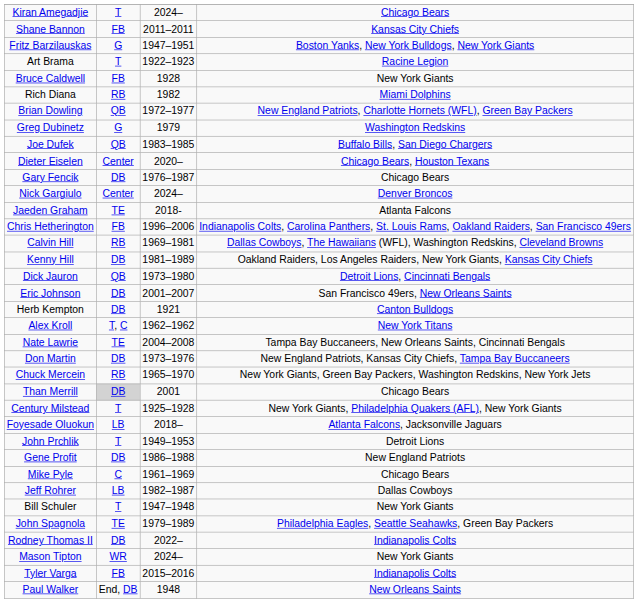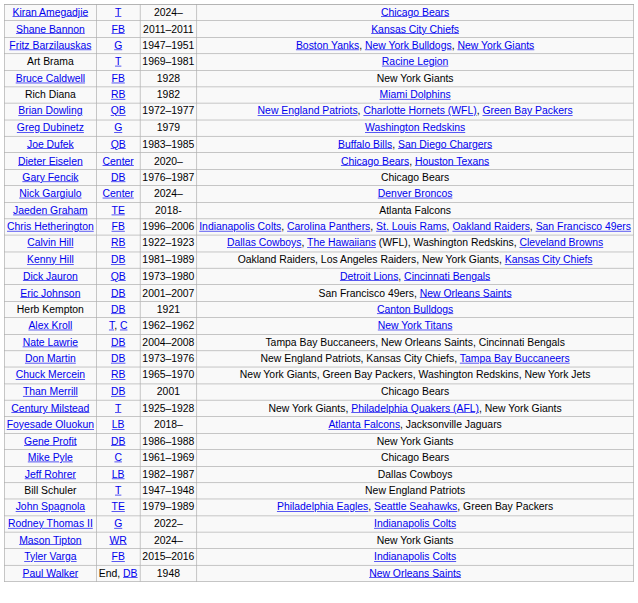 <table class="wikitable" style="text-align:center">
 <tr>
 </tr>
 <tr>
 <td><a href='#'>Kiran Amegadjie</a></td>
 <td><a href='#'>T</a></td>
 <td>2024–</td>
 <td><a href='#'>Chicago Bears</a></td>
 </tr>
 <tr>
 <td><a href='#'>Shane Bannon</a></td>
 <td><a href='#'>FB</a></td>
 <td>2011–2011</td>
 <td><a href='#'>Kansas City Chiefs</a></td>
 </tr>
 <tr>
 <td><a href='#'>Fritz Barzilauskas</a></td>
 <td><a href='#'>G</a></td>
 <td>1947–1951</td>
 <td><a href='#'>Boston Yanks</a>, <a href='#'>New York Bulldogs</a>, <a href='#'>New York Giants</a></td>
 </tr>
 <tr>
 <td>Art Brama</td>
 <td><a href='#'>T</a></td>
-<td>1922–1923</td>
+<td>1969–1981</td>
 <td><a href='#'>Racine Legion</a></td>
 </tr>
 <tr>
 <td><a href='#'>Bruce Caldwell</a></td>
 <td><a href='#'>FB</a></td>
 <td>1928</td>
 <td>New York Giants</td>
 </tr>
 <tr>
 <td>Rich Diana</td>
 <td><a href='#'>RB</a></td>
 <td>1982</td>
 <td><a href='#'>Miami Dolphins</a></td>
 </tr>
 <tr>
 <td><a href='#'>Brian Dowling</a></td>
 <td><a href='#'>QB</a></td>
 <td>1972–1977</td>
 <td><a href='#'>New England Patriots</a>, <a href='#'>Charlotte Hornets (WFL)</a>, <a href='#'>Green Bay Packers</a></td>
 </tr>
 <tr>
 <td><a href='#'>Greg Dubinetz</a></td>
 <td><a href='#'>G</a></td>
 <td>1979</td>
 <td><a href='#'>Washington Redskins</a></td>
 </tr>
 <tr>
 <td><a href='#'>Joe Dufek</a></td>
 <td><a href='#'>QB</a></td>
 <td>1983–1985</td>
 <td><a href='#'>Buffalo Bills</a>, <a href='#'>San Diego Chargers</a></td>
 </tr>
 <tr>
 <td><a href='#'>Dieter Eiselen</a></td>
 <td><a href='#'>Center</a></td>
 <td>2020–</td>
 <td><a href='#'>Chicago Bears</a>, <a href='#'>Houston Texans</a></td>
 </tr>
 <tr>
 <td><a href='#'>Gary Fencik</a></td>
 <td><a href='#'>DB</a></td>
 <td>1976–1987</td>
 <td>Chicago Bears</td>
 </tr>
 <tr>
 <td><a href='#'>Nick Gargiulo</a></td>
 <td><a href='#'>Center</a></td>
 <td>2024–</td>
 <td><a href='#'>Denver Broncos</a></td>
 </tr>
 <tr>
 <td><a href='#'>Jaeden Graham</a></td>
 <td><a href='#'>TE</a></td>
 <td>2018-</td>
 <td>Atlanta Falcons</td>
 </tr>
 <tr>
 <td><a href='#'>Chris Hetherington</a></td>
 <td><a href='#'>FB</a></td>
 <td>1996–2006</td>
 <td><a href='#'>Indianapolis Colts</a>, <a href='#'>Carolina Panthers</a>, <a href='#'>St. Louis Rams</a>, <a href='#'>Oakland Raiders</a>, <a href='#'>San Francisco 49ers</a></td>
 </tr>
 <tr>
 <td><a href='#'>Calvin Hill</a></td>
 <td><a href='#'>RB</a></td>
-<td>1969–1981</td>
+<td>1922–1923</td>
 <td><a href='#'>Dallas Cowboys</a>, <a href='#'>The Hawaiians</a> (WFL), Washington Redskins, <a href='#'>Cleveland Browns</a></td>
 </tr>
 <tr>
 <td><a href='#'>Kenny Hill</a></td>
 <td><a href='#'>DB</a></td>
 <td>1981–1989</td>
 <td>Oakland Raiders, Los Angeles Raiders, New York Giants, <a href='#'>Kansas City Chiefs</a></td>
 </tr>
 <tr>
 <td><a href='#'>Dick Jauron</a></td>
 <td><a href='#'>QB</a></td>
 <td>1973–1980</td>
 <td><a href='#'>Detroit Lions</a>, <a href='#'>Cincinnati Bengals</a></td>
 </tr>
 <tr>
 <td><a href='#'>Eric Johnson</a></td>
 <td><a href='#'>DB</a></td>
 <td>2001–2007</td>
 <td>San Francisco 49ers, <a href='#'>New Orleans Saints</a></td>
 </tr>
 <tr>
 <td>Herb Kempton</td>
 <td><a href='#'>DB</a></td>
 <td>1921</td>
 <td><a href='#'>Canton Bulldogs</a></td>
 </tr>
 <tr>
 <td><a href='#'>Alex Kroll</a></td>
 <td><a href='#'>T</a>, <a href='#'>C</a></td>
 <td>1962–1962</td>
 <td><a href='#'>New York Titans</a></td>
 </tr>
 <tr>
 <td><a href='#'>Nate Lawrie</a></td>
-<td><a href='#'>TE</a></td>
+<td><a href='#'>DB</a></td>
 <td>2004–2008</td>
 <td>Tampa Bay Buccaneers, New Orleans Saints, Cincinnati Bengals</td>
 </tr>
 <tr>
 <td><a href='#'>Don Martin</a></td>
 <td><a href='#'>DB</a></td>
 <td>1973–1976</td>
 <td>New England Patriots, Kansas City Chiefs, <a href='#'>Tampa Bay Buccaneers</a></td>
 </tr>
 <tr>
 <td><a href='#'>Chuck Mercein</a></td>
 <td><a href='#'>RB</a></td>
 <td>1965–1970</td>
 <td>New York Giants, Green Bay Packers, Washington Redskins, New York Jets</td>
 </tr>
 <tr>
 <td><a href='#'>Than Merrill</a></td>
-<td style="background: lightgrey;"><a href='#'>DB</a></td>
+<td><a href='#'>DB</a></td>
 <td>2001</td>
 <td>Chicago Bears</td>
 </tr>
 <tr>
 <td><a href='#'>Century Milstead</a></td>
 <td><a href='#'>T</a></td>
 <td>1925–1928</td>
 <td>New York Giants, <a href='#'>Philadelphia Quakers (AFL)</a>, New York Giants</td>
 </tr>
 <tr>
 <td><a href='#'>Foyesade Oluokun</a></td>
 <td><a href='#'>LB</a></td>
 <td>2018–</td>
 <td><a href='#'>Atlanta Falcons</a>, Jacksonville Jaguars</td>
 </tr>
 <tr>
-<td><a href='#'>John Prchlik</a></td>
-<td><a href='#'>T</a></td>
-<td>1949–1953</td>
-<td>Detroit Lions</td>
-</tr>
-<tr>
 <td><a href='#'>Gene Profit</a></td>
 <td><a href='#'>DB</a></td>
 <td>1986–1988</td>
-<td>New England Patriots</td>
+<td>New York Giants</td>
 </tr>
 <tr>
 <td><a href='#'>Mike Pyle</a></td>
 <td><a href='#'>C</a></td>
 <td>1961–1969</td>
 <td>Chicago Bears</td>
 </tr>
 <tr>
 <td><a href='#'>Jeff Rohrer</a></td>
 <td><a href='#'>LB</a></td>
 <td>1982–1987</td>
 <td>Dallas Cowboys</td>
 </tr>
 <tr>
 <td>Bill Schuler</td>
 <td><a href='#'>T</a></td>
 <td>1947–1948</td>
-<td>New York Giants</td>
+<td>New England Patriots</td>
 </tr>
 <tr>
 <td><a href='#'>John Spagnola</a></td>
 <td><a href='#'>TE</a></td>
 <td>1979–1989</td>
 <td><a href='#'>Philadelphia Eagles</a>, <a href='#'>Seattle Seahawks</a>, Green Bay Packers</td>
 </tr>
 <tr>
 <td><a href='#'>Rodney Thomas II</a></td>
-<td><a href='#'>DB</a></td>
+<td><a href='#'>G</a></td>
 <td>2022–</td>
 <td><a href='#'>Indianapolis Colts</a></td>
 </tr>
 <tr>
 <td><a href='#'>Mason Tipton</a></td>
 <td><a href='#'>WR</a></td>
 <td>2024–</td>
 <td>New York Giants</td>
 </tr>
 <tr>
 <td><a href='#'>Tyler Varga</a></td>
 <td><a href='#'>FB</a></td>
 <td>2015–2016</td>
 <td><a href='#'>Indianapolis Colts</a></td>
 </tr>
 <tr>
 <td><a href='#'>Paul Walker</a></td>
 <td>End, <a href='#'>DB</a></td>
 <td>1948</td>
 <td><a href='#'>New Orleans Saints</a></td>
 </tr>
 </table>
